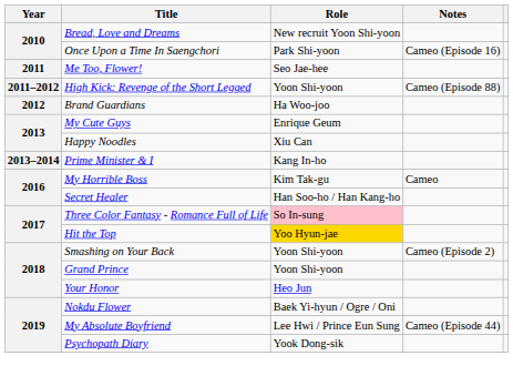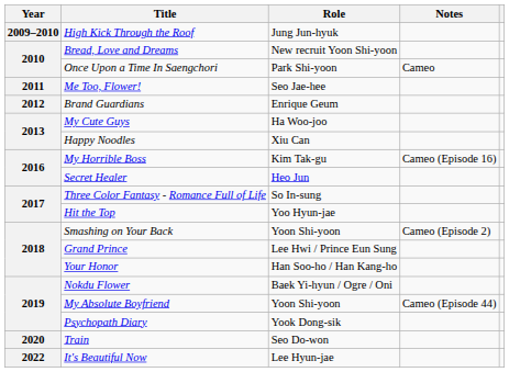 <table class="wikitable plainrowheaders sortable">
 <tr>
 <th scope="col">Year</th>
 <th scope="col">Title</th>
 <th scope="col">Role</th>
 <th scope="col" class="unsortable">Notes</th>
 <th scope="col" class="unsortable"></th>
+</tr>
+<tr>
+<th scope="row">2009–2010</th>
+<td><em><a href='#'>High Kick Through the Roof</a></em></td>
+<td>Jung Jun-hyuk</td>
+<td></td>
+<td style="text-align:center"></td>
 </tr>
 <tr>
 <th scope="row" rowspan="2">2010</th>
 <td><em><a href='#'>Bread, Love and Dreams</a></em></td>
 <td>New recruit Yoon Shi-yoon</td>
 <td></td>
 <td style="text-align:center"></td>
 </tr>
 <tr>
 <td><em>Once Upon a Time In Saengchori</em></td>
 <td>Park Shi-yoon</td>
-<td>Cameo (Episode 16)</td>
+<td>Cameo</td>
 <td style="text-align:center"></td>
 </tr>
 <tr>
 <th scope="row">2011</th>
 <td><em><a href='#'>Me Too, Flower!</a></em></td>
 <td>Seo Jae-hee</td>
 <td></td>
 <td style="text-align:center"></td>
 </tr>
 <tr>
-<th scope="row">2011–2012</th>
-<td><em><a href='#'>High Kick: Revenge of the Short Legged</a></em></td>
-<td>Yoon Shi-yoon</td>
-<td>Cameo (Episode 88)</td>
-<td style="text-align:center"></td>
-</tr>
-<tr>
 <th scope="row">2012</th>
 <td><em>Brand Guardians</em></td>
-<td>Ha Woo-joo</td>
+<td>Enrique Geum</td>
 <td></td>
 <td style="text-align:center"></td>
 </tr>
 <tr>
 <th scope="row" rowspan="2">2013</th>
 <td><em><a href='#'>My Cute Guys</a></em></td>
-<td>Enrique Geum</td>
+<td>Ha Woo-joo</td>
 <td></td>
 <td style="text-align:center"></td>
 </tr>
 <tr>
 <td><em>Happy Noodles</em></td>
 <td>Xiu Can</td>
 <td></td>
 <td style="text-align:center"></td>
 </tr>
 <tr>
-<th scope="row">2013–2014</th>
-<td><em><a href='#'>Prime Minister & I</a></em></td>
-<td>Kang In-ho</td>
-<td></td>
-<td style="text-align:center"></td>
-</tr>
-<tr>
 <th scope="row" rowspan="2">2016</th>
 <td><em><a href='#'>My Horrible Boss</a></em></td>
 <td>Kim Tak-gu</td>
-<td>Cameo</td>
+<td>Cameo (Episode 16)</td>
 <td style="text-align:center"></td>
 </tr>
 <tr>
 <td><em><a href='#'>Secret Healer</a></em></td>
-<td>Han Soo-ho / Han Kang-ho</td>
+<td><a href='#'>Heo Jun</a></td>
 <td></td>
 <td style="text-align:center"></td>
 </tr>
 <tr>
 <th scope="row" rowspan="2">2017</th>
 <td><em><a href='#'>Three Color Fantasy</a> -</em> <em><a href='#'>Romance Full of Life</a></em></td>
-<td style="background: pink;">So In-sung</td>
+<td>So In-sung</td>
 <td></td>
 <td style="text-align:center"></td>
 </tr>
 <tr>
 <td><em><a href='#'>Hit the Top</a></em></td>
-<td style="background: gold;">Yoo Hyun-jae</td>
+<td>Yoo Hyun-jae</td>
 <td></td>
 <td style="text-align:center"></td>
 </tr>
 <tr>
 <th scope="row" rowspan="3">2018</th>
 <td><em>Smashing on Your Back</em></td>
 <td>Yoon Shi-yoon</td>
 <td>Cameo (Episode 2)</td>
 <td style="text-align:center"></td>
 </tr>
 <tr>
 <td><em><a href='#'>Grand Prince</a></em></td>
-<td>Yoon Shi-yoon</td>
+<td>Lee Hwi / Prince Eun Sung</td>
 <td></td>
 <td style="text-align:center"></td>
 </tr>
 <tr>
 <td><em><a href='#'>Your Honor</a></em></td>
-<td><a href='#'>Heo Jun</a></td>
+<td>Han Soo-ho / Han Kang-ho</td>
 <td></td>
 <td style="text-align:center"></td>
 </tr>
 <tr>
 <th scope="row" rowspan="3">2019</th>
 <td><em><a href='#'>Nokdu Flower</a></em></td>
 <td>Baek Yi-hyun / Ogre / Oni</td>
 <td></td>
 <td style="text-align:center"></td>
 </tr>
 <tr>
 <td><em><a href='#'>My Absolute Boyfriend</a></em></td>
-<td>Lee Hwi / Prince Eun Sung</td>
+<td>Yoon Shi-yoon</td>
 <td>Cameo (Episode 44)</td>
 <td style="text-align:center"></td>
 </tr>
 <tr>
 <td><em><a href='#'>Psychopath Diary</a></em></td>
 <td>Yook Dong-sik</td>
 <td></td>
 <td style="text-align:center"></td>
 </tr>
+<tr>
+<th scope="row">2020</th>
+<td><em><a href='#'>Train</a></em></td>
+<td>Seo Do-won</td>
+<td></td>
+<td style="text-align:center"></td>
+</tr>
+<tr>
+<th scope="row">2022</th>
+<td><em><a href='#'>It's Beautiful Now</a></em></td>
+<td>Lee Hyun-jae</td>
+<td></td>
+<td style="text-align:center"></td>
+</tr>
 </table>
